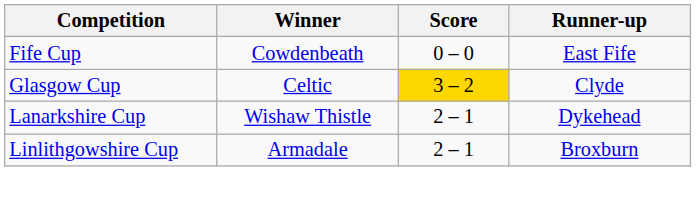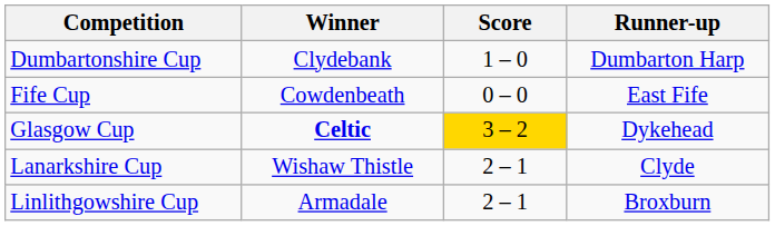 <table class="wikitable" style="text-align: center;">
 <tr>
 <th width=160>Competition</th>
 <th width=135>Winner</th>
 <th width=80>Score</th>
 <th width=135>Runner-up</th>
+</tr>
+<tr>
+<td align=left><a href='#'>Dumbartonshire Cup</a></td>
+<td><a href='#'>Clydebank</a></td>
+<td>1 – 0</td>
+<td><a href='#'>Dumbarton Harp</a></td>
 </tr>
 <tr>
 <td align=left><a href='#'>Fife Cup</a></td>
 <td><a href='#'>Cowdenbeath</a></td>
 <td>0 – 0</td>
 <td><a href='#'>East Fife</a></td>
 </tr>
 <tr>
 <td align=left><a href='#'>Glasgow Cup</a></td>
-<td><a href='#'>Celtic</a></td>
+<td><strong><a href='#'>Celtic</a></strong></td>
 <td style="background: gold;">3 – 2</td>
-<td><a href='#'>Clyde</a></td>
+<td><a href='#'>Dykehead</a></td>
 </tr>
 <tr>
 <td align=left><a href='#'>Lanarkshire Cup</a></td>
 <td><a href='#'>Wishaw Thistle</a></td>
 <td>2 – 1</td>
-<td><a href='#'>Dykehead</a></td>
+<td><a href='#'>Clyde</a></td>
 </tr>
 <tr>
 <td align=left><a href='#'>Linlithgowshire Cup</a></td>
 <td><a href='#'>Armadale</a></td>
 <td>2 – 1</td>
 <td><a href='#'>Broxburn</a></td>
 </tr>
 </table>
